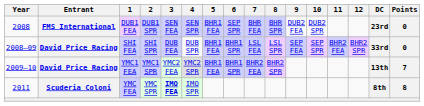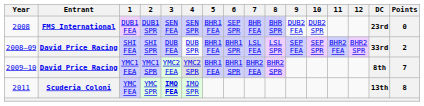 <table class="wikitable" style="text-align:center; font-size:85%">
 <tr>
 <th>Year</th>
 <th>Entrant</th>
 <th>1</th>
 <th>2</th>
 <th>3</th>
 <th>4</th>
 <th>5</th>
 <th>6</th>
 <th>7</th>
 <th>8</th>
 <th>9</th>
 <th>10</th>
 <th>11</th>
 <th>12</th>
 <th>DC</th>
 <th>Points</th>
 </tr>
 <tr>
 <td><a href='#'>2008</a></td>
 <th nowrap><a href='#'>FMS International</a></th>
 <td style="background:#EFCFFF;"><a href='#'>DUB1<br>FEA</a><br></td>
 <td style="background:#CFCFFF;"><a href='#'>DUB1<br>SPR</a><br></td>
 <td style="background:#CFCFFF;"><a href='#'>SEN<br>FEA</a><br></td>
 <td style="background:#CFCFFF;"><a href='#'>SEN<br>SPR</a><br></td>
 <td style="background:#CFCFFF;"><a href='#'>BHR1<br>FEA</a><br></td>
 <td style="background:#CFCFFF;"><a href='#'>SEP<br>SPR</a><br></td>
 <td style="background:#CFCFFF;"><a href='#'>BHR<br>FEA</a><br></td>
 <td style="background:#CFCFFF;"><a href='#'>BHR<br>SPR</a><br></td>
 <td><a href='#'>DUB2<br>FEA</a></td>
 <td><a href='#'>DUB2<br>SPR</a></td>
 <td></td>
 <td></td>
 <th>23rd</th>
 <th>0</th>
 </tr>
 <tr>
 <td nowrap><a href='#'>2008–09</a></td>
 <th nowrap><a href='#'>David Price Racing</a></th>
 <td style="background:#CFCFFF;"><a href='#'>SHI<br>FEA</a><br></td>
 <td style="background:#CFCFFF;"><a href='#'>SHI<br>SPR</a><br></td>
 <td style="background:#CFCFFF;"><a href='#'>DUB<br>FEA</a><br></td>
 <td><a href='#'>DUB<br>SPR</a><br></td>
 <td style="background:#CFCFFF;"><a href='#'>BHR1<br>FEA</a><br></td>
 <td style="background:#CFCFFF;"><a href='#'>BHR1<br>SPR</a><br></td>
 <td style="background:#CFCFFF;"><a href='#'>LSL<br>FEA</a><br></td>
 <td style="background:#EFCFFF;"><a href='#'>LSL<br>SPR</a><br></td>
 <td style="background:#CFCFFF;"><a href='#'>SEP<br>FEA</a><br></td>
 <td style="background:#EFCFFF;"><a href='#'>SEP<br>SPR</a><br></td>
 <td style="background:#CFCFFF;"><a href='#'>BHR2<br>FEA</a><br></td>
 <td style="background:#EFCFFF;"><a href='#'>BHR2<br>SPR</a><br></td>
 <th>33rd</th>
-<th>0</th>
+<th>2</th>
 </tr>
 <tr>
 <td nowrap><a href='#'>2009–10</a></td>
 <th nowrap><a href='#'>David Price Racing</a></th>
 <td style="background:#CFCFFF;"><a href='#'>YMC1<br>FEA</a><br></td>
 <td style="background:#CFCFFF;"><a href='#'>YMC1<br>SPR</a><br></td>
 <td style="background:#DFFFDF;"><a href='#'>YMC2<br>FEA</a><br></td>
 <td style="background:#DFDFDF;"><a href='#'>YMC2<br>SPR</a><br></td>
 <td style="background:#CFCFFF;"><a href='#'>BHR1<br>FEA</a><br></td>
 <td style="background:#CFCFFF;"><a href='#'>BHR1<br>SPR</a><br></td>
 <td style="background:#CFCFFF;"><a href='#'>BHR2<br>FEA</a><br></td>
 <td style="background:#EFCFFF;"><a href='#'>BHR2<br>SPR</a><br></td>
 <td></td>
 <td></td>
 <td></td>
 <td></td>
-<th>13th</th>
+<th>8th</th>
 <th>7</th>
 </tr>
 <tr>
 <td><a href='#'>2011</a></td>
 <th nowrap><a href='#'>Scuderia Coloni</a></th>
 <td style="background:#CFCFFF;"><a href='#'>YMC<br>FEA</a><br></td>
 <td style="background:#DFFFDF;"><a href='#'>YMC<br>SPR</a><br></td>
 <td style="background:#DFFFDF;"><strong><a href='#'>IMO<br>FEA</a><br></strong></td>
 <td style="background:#DFFFDF;"><a href='#'>IMO<br>SPR</a><br></td>
 <td></td>
 <td></td>
 <td></td>
 <td></td>
 <td></td>
 <td></td>
 <td></td>
 <td></td>
-<th>8th</th>
+<th>13th</th>
 <th>8</th>
 </tr>
 <tr>
 <th colspan="16"></th>
 </tr>
 </table>
